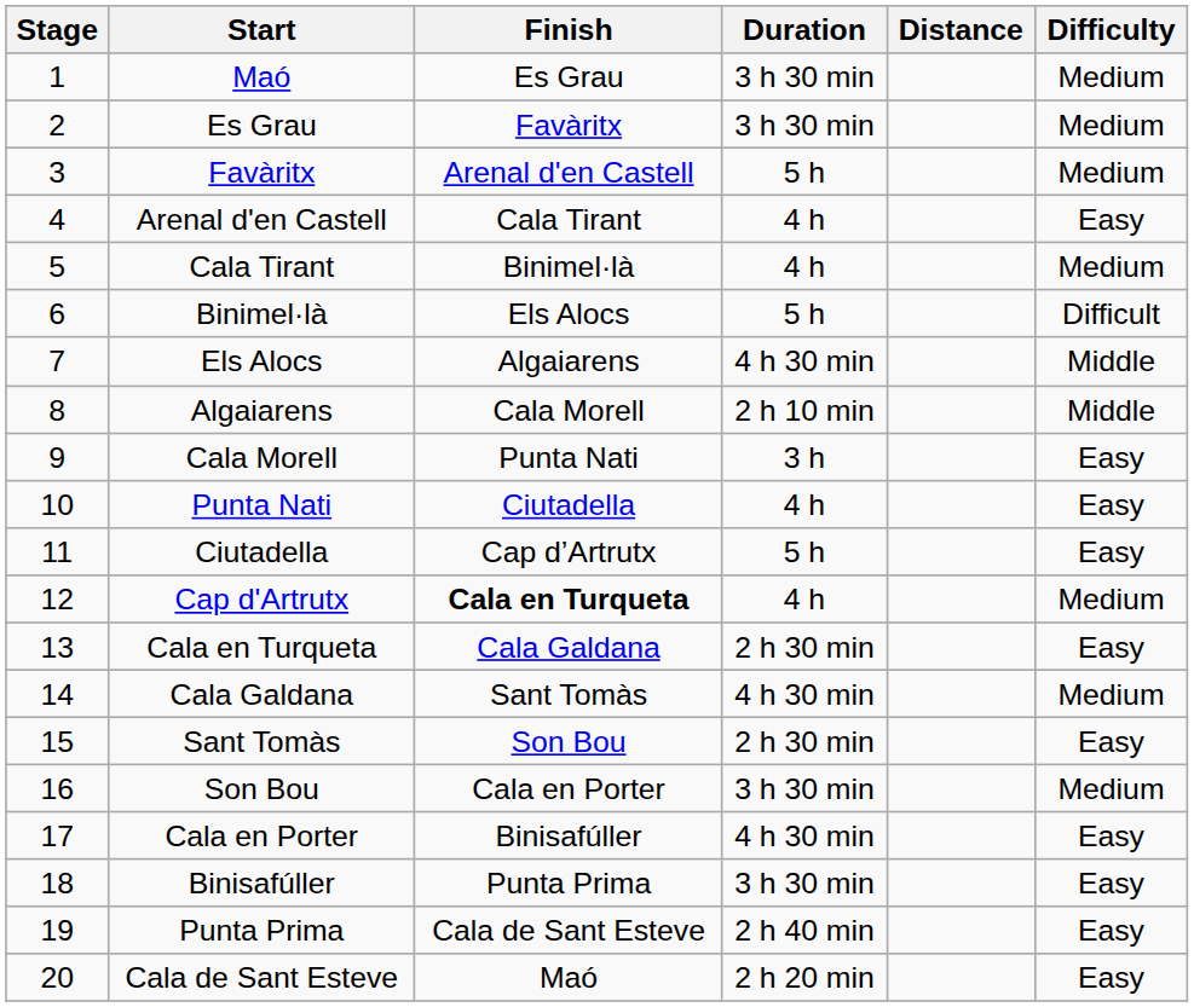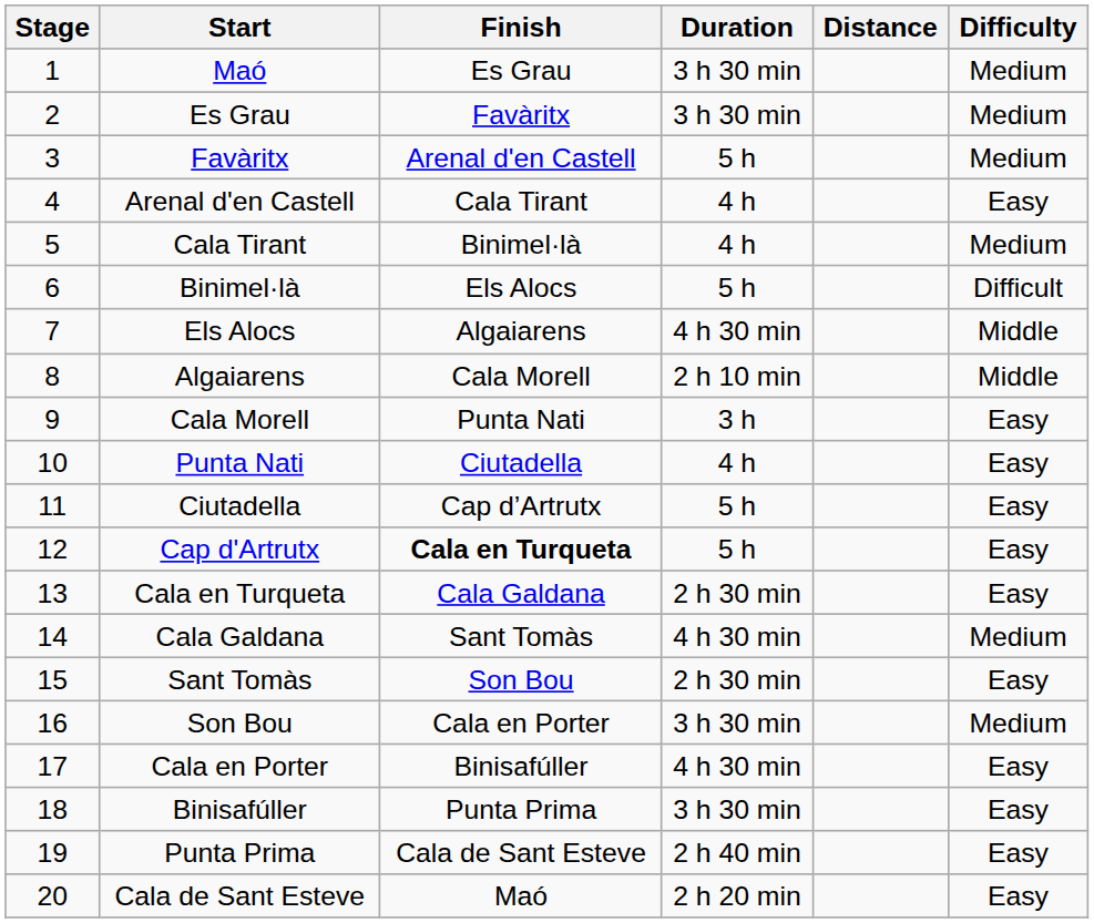 <table class="sortable wikitable" width="600px" style="margin:1em auto; font-size: 95%;">
 <tr>
 <th scope="col">Stage</th>
 <th scope="col">Start</th>
 <th scope="col">Finish</th>
 <th scope="col">Duration</th>
 <th scope="col">Distance</th>
 <th scope="col">Difficulty</th>
 </tr>
 <tr>
 <td align="center">1</td>
 <td align="center"><a href='#'>Maó</a></td>
 <td align="center">Es Grau</td>
 <td align="center">3 h 30 min</td>
 <td align="center"></td>
 <td align="center">Medium</td>
 </tr>
 <tr>
 <td align="center">2</td>
 <td align="center">Es Grau</td>
 <td align="center"><a href='#'>Favàritx</a></td>
 <td align="center">3 h 30 min</td>
 <td align="center"></td>
 <td align="center">Medium</td>
 </tr>
 <tr>
 <td align="center">3</td>
 <td align="center"><a href='#'>Favàritx</a></td>
 <td align="center"><a href='#'>Arenal d'en Castell</a></td>
 <td align="center">5 h</td>
 <td align="center"></td>
 <td align="center">Medium</td>
 </tr>
 <tr>
 <td align="center">4</td>
 <td align="center">Arenal d'en Castell</td>
 <td align="center">Cala Tirant</td>
 <td align="center">4 h</td>
 <td align="center"></td>
 <td align="center">Easy</td>
 </tr>
 <tr>
 <td align="center">5</td>
 <td align="center">Cala Tirant</td>
 <td align="center">Binimel·là</td>
 <td align="center">4 h</td>
 <td align="center"></td>
 <td align="center">Medium</td>
 </tr>
 <tr>
 <td align="center">6</td>
 <td align="center">Binimel·là</td>
 <td align="center">Els Alocs</td>
 <td align="center">5 h</td>
 <td align="center"></td>
 <td align="center">Difficult</td>
 </tr>
 <tr>
 <td align="center">7</td>
 <td align="center">Els Alocs</td>
 <td align="center">Algaiarens</td>
 <td align="center">4 h 30 min</td>
 <td align="center"></td>
 <td align="center">Middle</td>
 </tr>
 <tr>
 <td align="center">8</td>
 <td align="center">Algaiarens</td>
 <td align="center">Cala Morell</td>
 <td align="center">2 h 10 min</td>
 <td align="center"></td>
 <td align="center">Middle</td>
 </tr>
 <tr>
 <td align="center">9</td>
 <td align="center">Cala Morell</td>
 <td align="center">Punta Nati</td>
 <td align="center">3 h</td>
 <td align="center"></td>
 <td align="center">Easy</td>
 </tr>
 <tr>
 <td align="center">10</td>
 <td align="center"><a href='#'>Punta Nati</a></td>
 <td align="center"><a href='#'>Ciutadella</a></td>
 <td align="center">4 h</td>
 <td align="center"></td>
 <td align="center">Easy</td>
 </tr>
 <tr>
 <td align="center">11</td>
 <td align="center">Ciutadella</td>
 <td align="center">Cap d’Artrutx</td>
 <td align="center">5 h</td>
 <td align="center"></td>
 <td align="center">Easy</td>
 </tr>
 <tr>
 <td align="center">12</td>
 <td align="center"><a href='#'>Cap d'Artrutx</a></td>
 <td align="center"><strong>Cala en Turqueta</strong></td>
-<td align="center">4 h</td>
+<td align="center">5 h</td>
 <td align="center"></td>
-<td align="center">Medium</td>
+<td align="center">Easy</td>
 </tr>
 <tr>
 <td align="center">13</td>
 <td align="center">Cala en Turqueta</td>
 <td align="center"><a href='#'>Cala Galdana</a></td>
 <td align="center">2 h 30 min</td>
 <td align="center"></td>
 <td align="center">Easy</td>
 </tr>
 <tr>
 <td align="center">14</td>
 <td align="center">Cala Galdana</td>
 <td align="center">Sant Tomàs</td>
 <td align="center">4 h 30 min</td>
 <td align="center"></td>
 <td align="center">Medium</td>
 </tr>
 <tr>
 <td align="center">15</td>
 <td align="center">Sant Tomàs</td>
 <td align="center"><a href='#'>Son Bou</a></td>
 <td align="center">2 h 30 min</td>
 <td align="center"></td>
 <td align="center">Easy</td>
 </tr>
 <tr>
 <td align="center">16</td>
 <td align="center">Son Bou</td>
 <td align="center">Cala en Porter</td>
 <td align="center">3 h 30 min</td>
 <td align="center"></td>
 <td align="center">Medium</td>
 </tr>
 <tr>
 <td align="center">17</td>
 <td align="center">Cala en Porter</td>
 <td align="center">Binisafúller</td>
 <td align="center">4 h 30 min</td>
 <td align="center"></td>
 <td align="center">Easy</td>
 </tr>
 <tr>
 <td align="center">18</td>
 <td align="center">Binisafúller</td>
 <td align="center">Punta Prima</td>
 <td align="center">3 h 30 min</td>
 <td align="center"></td>
 <td align="center">Easy</td>
 </tr>
 <tr>
 <td align="center">19</td>
 <td align="center">Punta Prima</td>
 <td align="center">Cala de Sant Esteve</td>
 <td align="center">2 h 40 min</td>
 <td align="center"></td>
 <td align="center">Easy</td>
 </tr>
 <tr>
 <td align="center">20</td>
 <td align="center">Cala de Sant Esteve</td>
 <td align="center">Maó</td>
 <td align="center">2 h 20 min</td>
 <td align="center"></td>
 <td align="center">Easy</td>
 </tr>
 </table>
